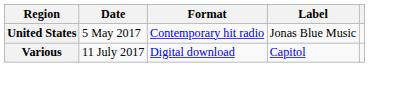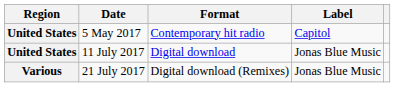 <table class="wikitable plainrowheaders">
 <tr>
 <th scope="col">Region</th>
 <th scope="col">Date</th>
 <th scope="col">Format</th>
 <th scope="col">Label</th>
 <th scope="col"></th>
 </tr>
 <tr>
 <th scope="row">United States</th>
 <td>5 May 2017</td>
 <td><a href='#'>Contemporary hit radio</a></td>
+<td><a href='#'>Capitol</a></td>
+<td></td>
+</tr>
+<tr>
+<th scope="row">United States</th>
+<td>11 July 2017</td>
+<td><a href='#'>Digital download</a></td>
 <td>Jonas Blue Music</td>
 <td></td>
 </tr>
 <tr>
 <th scope="row">Various</th>
-<td>11 July 2017</td>
-<td><a href='#'>Digital download</a></td>
-<td><a href='#'>Capitol</a></td>
+<td>21 July 2017</td>
+<td>Digital download (Remixes)</td>
+<td>Jonas Blue Music</td>
 <td></td>
 </tr>
 </table>
